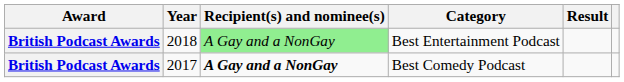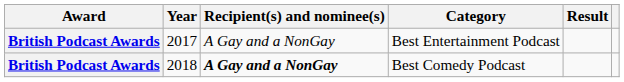 <table class="wikitable sortable plainrowheaders">
 <tr>
 <th scope="col">Award</th>
 <th scope="col">Year</th>
 <th scope="col">Recipient(s) and nominee(s)</th>
 <th scope="col">Category</th>
 <th scope="col">Result</th>
 <th scope="col" class="unsortable"></th>
 </tr>
 <tr>
 <th scope="row"><a href='#'>British Podcast Awards</a></th>
-<td>2018</td>
-<td style="background: lightgreen;"><em>A Gay and a NonGay</em></td>
+<td>2017</td>
+<td><em>A Gay and a NonGay</em></td>
 <td>Best Entertainment Podcast</td>
 <td></td>
 <td></td>
 </tr>
 <tr>
 <th scope="row"><a href='#'>British Podcast Awards</a></th>
-<td>2017</td>
+<td>2018</td>
 <td><strong><em>A Gay and a NonGay</em></strong></td>
 <td>Best Comedy Podcast</td>
 <td></td>
 <td></td>
 </tr>
 </table>
